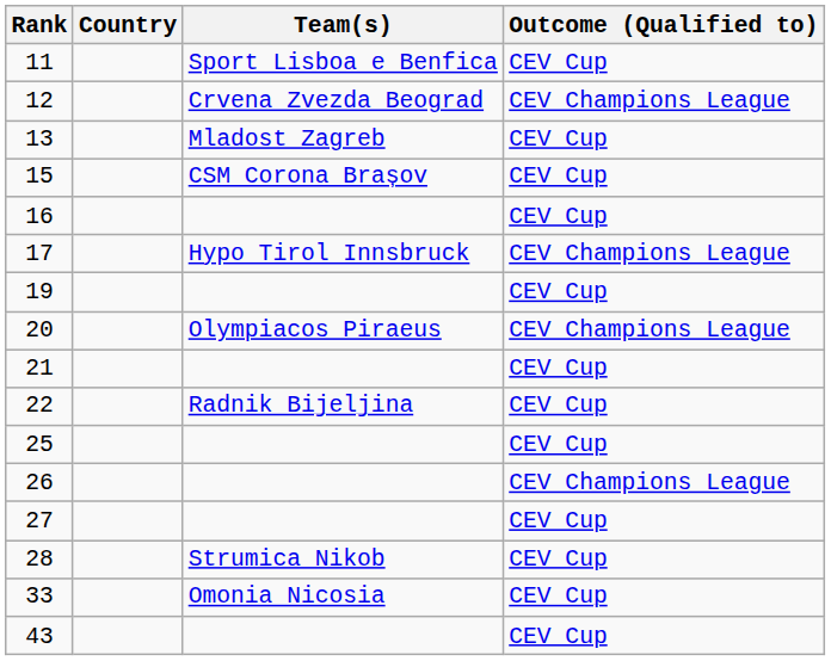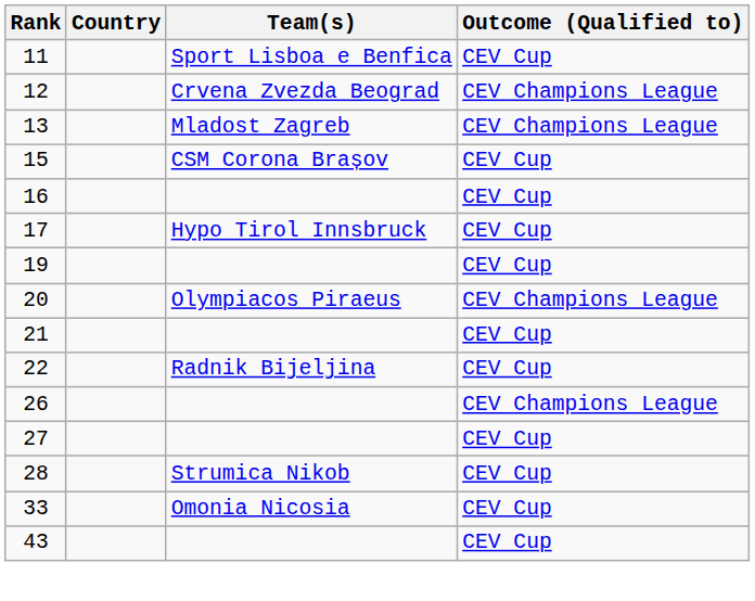 <table class="wikitable" style="text-align:left">
 <tr>
 <th>Rank</th>
 <th>Country</th>
 <th>Team(s)</th>
 <th>Outcome (Qualified to)</th>
 </tr>
 <tr>
 <td align="center">11</td>
 <td></td>
 <td><a href='#'>Sport Lisboa e Benfica</a></td>
 <td><a href='#'>CEV Cup</a></td>
 </tr>
 <tr>
 <td align="center">12</td>
 <td></td>
 <td><a href='#'>Crvena Zvezda Beograd</a></td>
 <td><a href='#'>CEV Champions League</a></td>
 </tr>
 <tr>
 <td align="center">13</td>
 <td></td>
 <td><a href='#'>Mladost Zagreb</a></td>
-<td><a href='#'>CEV Cup</a></td>
+<td><a href='#'>CEV Champions League</a></td>
 </tr>
 <tr>
 <td align="center">15</td>
 <td></td>
 <td><a href='#'>CSM Corona Brașov</a></td>
 <td><a href='#'>CEV Cup</a></td>
 </tr>
 <tr>
 <td align="center">16</td>
 <td></td>
 <td></td>
 <td><a href='#'>CEV Cup</a></td>
 </tr>
 <tr>
 <td align="center">17</td>
 <td></td>
 <td><a href='#'>Hypo Tirol Innsbruck</a></td>
-<td><a href='#'>CEV Champions League</a></td>
+<td><a href='#'>CEV Cup</a></td>
 </tr>
 <tr>
 <td align="center">19</td>
 <td></td>
 <td></td>
 <td><a href='#'>CEV Cup</a></td>
 </tr>
 <tr>
 <td align="center">20</td>
 <td></td>
 <td><a href='#'>Olympiacos Piraeus</a></td>
 <td><a href='#'>CEV Champions League</a></td>
 </tr>
 <tr>
 <td align="center">21</td>
 <td></td>
 <td></td>
 <td><a href='#'>CEV Cup</a></td>
 </tr>
 <tr>
 <td align="center">22</td>
 <td></td>
 <td><a href='#'>Radnik Bijeljina</a></td>
-<td><a href='#'>CEV Cup</a></td>
-</tr>
-<tr>
-<td align="center">25</td>
-<td></td>
-<td></td>
 <td><a href='#'>CEV Cup</a></td>
 </tr>
 <tr>
 <td align="center">26</td>
 <td></td>
 <td></td>
 <td><a href='#'>CEV Champions League</a></td>
 </tr>
 <tr>
 <td align="center">27</td>
 <td></td>
 <td></td>
 <td><a href='#'>CEV Cup</a></td>
 </tr>
 <tr>
 <td align="center">28</td>
 <td></td>
 <td><a href='#'>Strumica Nikob</a></td>
 <td><a href='#'>CEV Cup</a></td>
 </tr>
 <tr>
 <td align="center">33</td>
 <td></td>
 <td><a href='#'>Omonia Nicosia</a></td>
 <td><a href='#'>CEV Cup</a></td>
 </tr>
 <tr>
 <td align="center">43</td>
 <td></td>
 <td></td>
 <td><a href='#'>CEV Cup</a></td>
 </tr>
 </table>
